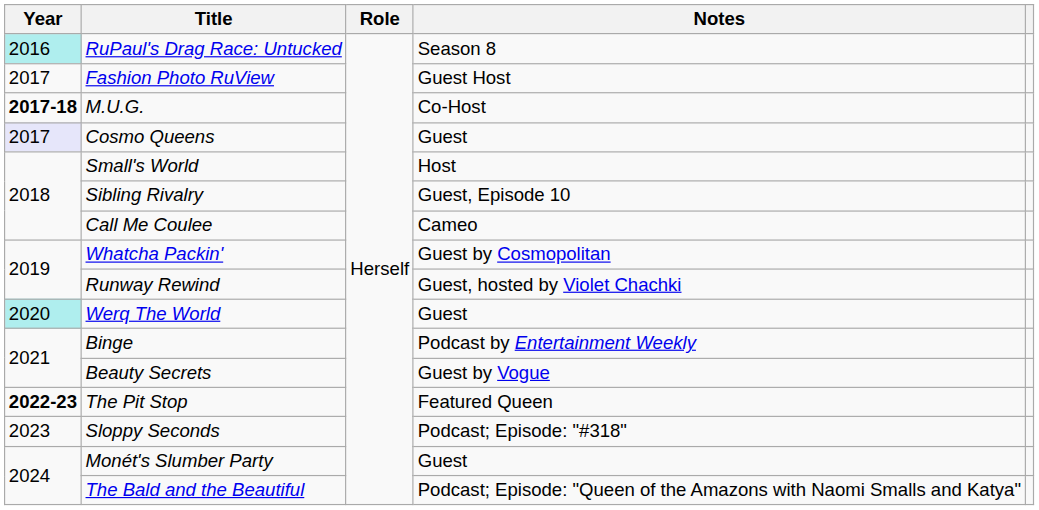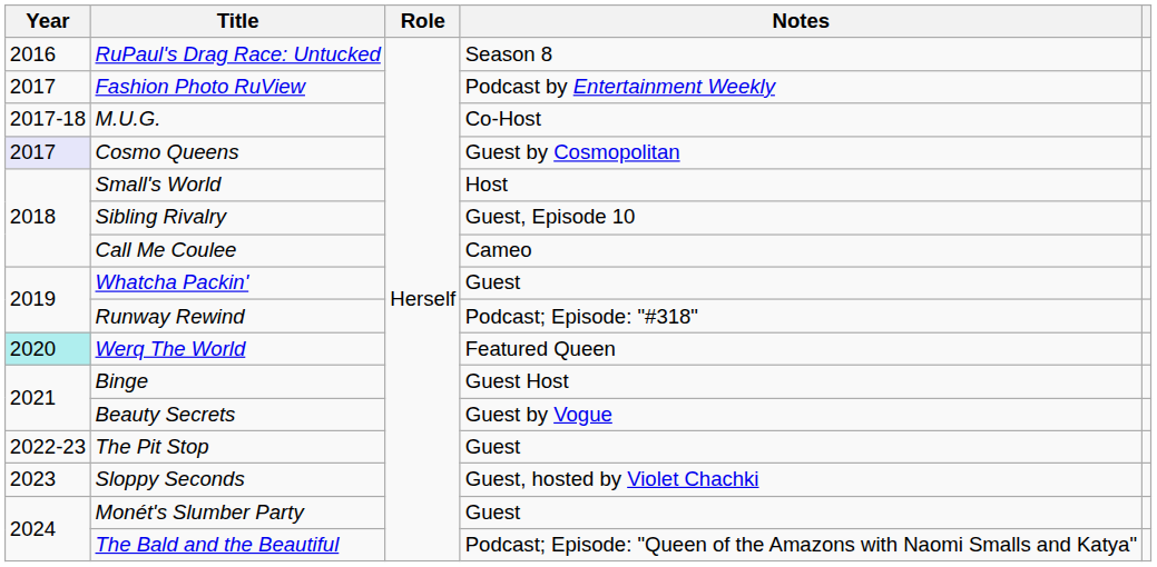 <table class="wikitable">
 <tr>
 <th>Year</th>
 <th>Title</th>
 <th>Role</th>
 <th>Notes</th>
 <th></th>
 </tr>
 <tr>
-<td style="background: paleturquoise;">2016</td>
+<td>2016</td>
 <td><em><a href='#'>RuPaul's Drag Race: Untucked</a></em></td>
 <td rowspan="16">Herself</td>
 <td>Season 8</td>
 <td style="text-align: center;"></td>
 </tr>
 <tr>
 <td>2017</td>
 <td><em><a href='#'>Fashion Photo RuView</a></em></td>
-<td>Guest Host</td>
+<td>Podcast by <em><a href='#'>Entertainment Weekly</a></em></td>
 <td style="text-align: center;"></td>
 </tr>
 <tr>
-<td><strong>2017-18</strong></td>
+<td>2017-18</td>
 <td><em>M.U.G.</em></td>
 <td>Co-Host</td>
 <td style="text-align: center;"></td>
 </tr>
 <tr>
 <td style="background: lavender;">2017</td>
 <td><em>Cosmo Queens</em></td>
-<td>Guest</td>
+<td>Guest by <a href='#'>Cosmopolitan</a></td>
 <td style="text-align: center;"></td>
 </tr>
 <tr>
 <td rowspan="3">2018</td>
 <td><em>Small's World</em></td>
 <td>Host</td>
 <td style="text-align: center;"></td>
 </tr>
 <tr>
 <td><em>Sibling Rivalry</em></td>
 <td>Guest, Episode 10</td>
 <td></td>
 </tr>
 <tr>
 <td><em>Call Me Coulee</em></td>
 <td>Cameo</td>
 <td style="text-align: center;"></td>
 </tr>
 <tr>
 <td rowspan="2">2019</td>
 <td><em><a href='#'>Whatcha Packin'</a></em></td>
-<td>Guest by <a href='#'>Cosmopolitan</a></td>
+<td>Guest</td>
 <td style="text-align: center;"></td>
 </tr>
 <tr>
 <td><em>Runway Rewind</em></td>
-<td>Guest, hosted by <a href='#'>Violet Chachki</a></td>
+<td>Podcast; Episode: "#318"</td>
 <td style="text-align: center;"></td>
 </tr>
 <tr>
 <td style="background: paleturquoise;">2020</td>
 <td><em><a href='#'>Werq The World</a></em></td>
-<td>Guest</td>
+<td>Featured Queen</td>
 <td style="text-align: center;"></td>
 </tr>
 <tr>
 <td rowspan="2">2021</td>
 <td><em>Binge</em></td>
-<td>Podcast by <em><a href='#'>Entertainment Weekly</a></em></td>
+<td>Guest Host</td>
 <td style="text-align: center;"></td>
 </tr>
 <tr>
 <td><em>Beauty Secrets</em></td>
 <td>Guest by <a href='#'>Vogue</a></td>
 <td style="text-align: center;"></td>
 </tr>
 <tr>
-<td><strong>2022-23</strong></td>
+<td>2022-23</td>
 <td><em>The Pit Stop</em></td>
-<td>Featured Queen</td>
+<td>Guest</td>
 <td style="text-align: center;"></td>
 </tr>
 <tr>
 <td>2023</td>
 <td><em>Sloppy Seconds</em></td>
-<td>Podcast; Episode: "#318"</td>
+<td>Guest, hosted by <a href='#'>Violet Chachki</a></td>
 <td style="text-align: center;"></td>
 </tr>
 <tr>
 <td rowspan="4">2024</td>
 <td><em>Monét's Slumber Party</em></td>
 <td>Guest</td>
 <td style="text-align: center;"></td>
 </tr>
 <tr>
 <td><a href='#'><em>The Bald and the Beautiful</em></a></td>
 <td>Podcast; Episode: "Queen of the Amazons with Naomi Smalls and Katya"</td>
 <td style="text-align: center;"></td>
 </tr>
 </table>
